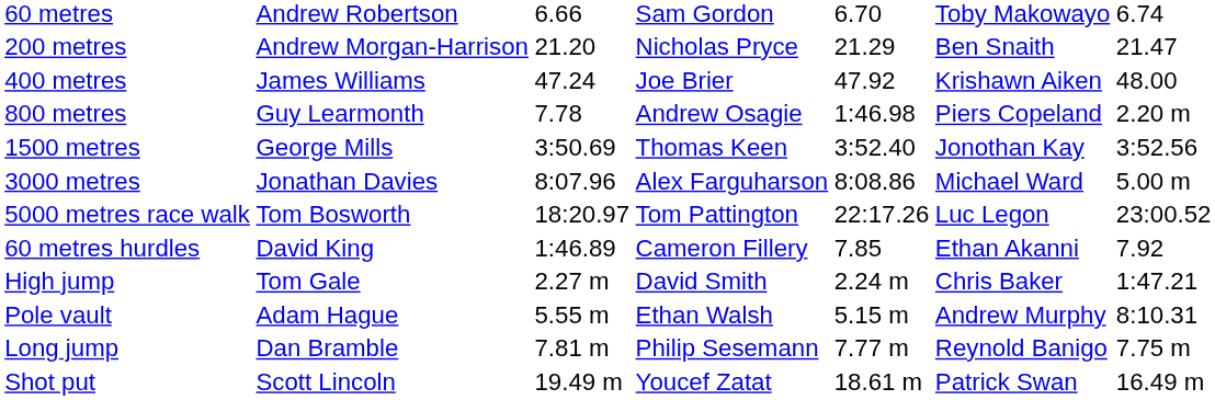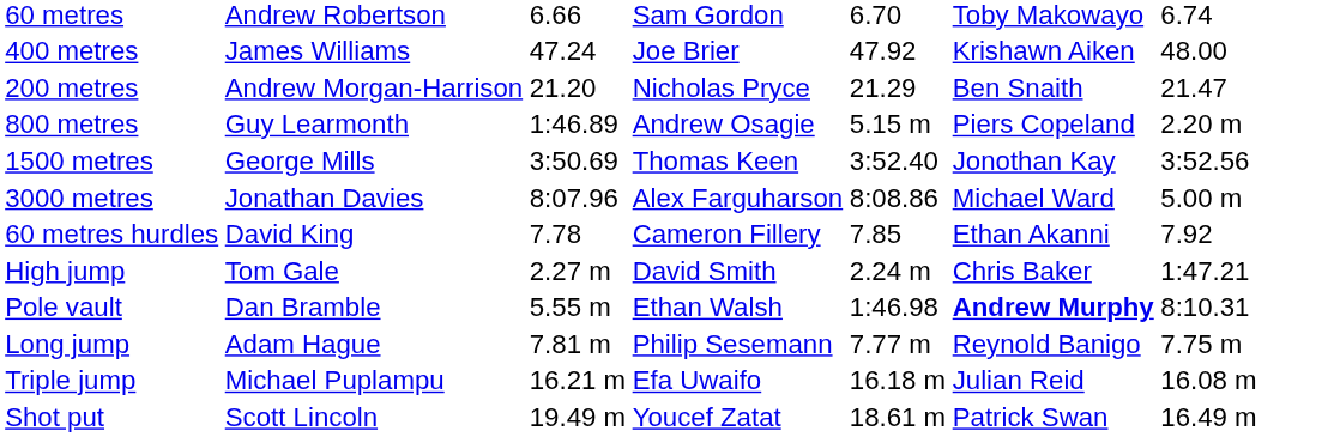 <table>
 <tr>
 <td><a href='#'>60 metres</a></td>
 <td><a href='#'>Andrew Robertson</a></td>
 <td>6.66</td>
 <td><a href='#'> Sam Gordon</a></td>
 <td>6.70</td>
 <td><a href='#'>Toby Makowayo</a></td>
 <td>6.74</td>
 </tr>
 <tr>
+<td><a href='#'>400 metres</a></td>
+<td><a href='#'>James Williams</a></td>
+<td>47.24</td>
+<td><a href='#'>Joe Brier</a></td>
+<td>47.92</td>
+<td><a href='#'>Krishawn Aiken</a></td>
+<td>48.00</td>
+</tr>
+<tr>
 <td><a href='#'>200 metres</a></td>
 <td><a href='#'>Andrew Morgan-Harrison</a></td>
 <td>21.20</td>
 <td><a href='#'>Nicholas Pryce</a></td>
 <td>21.29</td>
 <td><a href='#'>Ben Snaith</a></td>
 <td>21.47</td>
 </tr>
 <tr>
-<td><a href='#'>400 metres</a></td>
-<td><a href='#'>James Williams</a></td>
-<td>47.24</td>
-<td><a href='#'>Joe Brier</a></td>
-<td>47.92</td>
-<td><a href='#'>Krishawn Aiken</a></td>
-<td>48.00</td>
-</tr>
-<tr>
 <td><a href='#'>800 metres</a></td>
 <td><a href='#'>Guy Learmonth</a></td>
-<td>7.78</td>
+<td>1:46.89</td>
 <td><a href='#'>Andrew Osagie</a></td>
-<td>1:46.98</td>
+<td>5.15 m</td>
 <td><a href='#'>Piers Copeland</a></td>
 <td>2.20 m</td>
 </tr>
 <tr>
 <td><a href='#'>1500 metres</a></td>
 <td><a href='#'>George Mills</a></td>
 <td>3:50.69</td>
 <td><a href='#'>Thomas Keen</a></td>
 <td>3:52.40</td>
 <td><a href='#'>Jonothan Kay</a></td>
 <td>3:52.56</td>
 </tr>
 <tr>
 <td><a href='#'>3000 metres</a></td>
 <td><a href='#'>Jonathan Davies</a></td>
 <td>8:07.96</td>
 <td><a href='#'>Alex Farguharson</a></td>
 <td>8:08.86</td>
 <td><a href='#'>Michael Ward</a></td>
 <td>5.00 m</td>
 </tr>
 <tr>
-<td><a href='#'>5000 metres race walk</a></td>
-<td><a href='#'>Tom Bosworth</a></td>
-<td>18:20.97 </td>
-<td><a href='#'>Tom Pattington</a></td>
-<td>22:17.26</td>
-<td><a href='#'>Luc Legon</a></td>
-<td>23:00.52</td>
-</tr>
-<tr>
 <td><a href='#'>60 metres hurdles</a></td>
 <td><a href='#'>David King</a></td>
-<td>1:46.89</td>
+<td>7.78</td>
 <td><a href='#'>Cameron Fillery</a></td>
 <td>7.85</td>
 <td><a href='#'>Ethan Akanni</a></td>
 <td>7.92</td>
 </tr>
 <tr>
 <td><a href='#'>High jump</a></td>
 <td><a href='#'>Tom Gale</a></td>
 <td>2.27 m</td>
 <td><a href='#'>David Smith</a></td>
 <td>2.24 m</td>
 <td><a href='#'>Chris Baker</a></td>
 <td>1:47.21</td>
 </tr>
 <tr>
 <td><a href='#'>Pole vault</a></td>
-<td><a href='#'>Adam Hague</a></td>
+<td><a href='#'>Dan Bramble</a></td>
 <td>5.55 m</td>
 <td><a href='#'>Ethan Walsh</a></td>
-<td>5.15 m</td>
-<td><a href='#'>Andrew Murphy</a></td>
+<td>1:46.98</td>
+<td><strong><a href='#'>Andrew Murphy</a></strong></td>
 <td>8:10.31</td>
 </tr>
 <tr>
 <td><a href='#'>Long jump</a></td>
-<td><a href='#'>Dan Bramble</a></td>
+<td><a href='#'>Adam Hague</a></td>
 <td>7.81 m</td>
 <td><a href='#'>Philip Sesemann</a></td>
 <td>7.77 m</td>
 <td><a href='#'>Reynold Banigo</a></td>
 <td>7.75 m</td>
+</tr>
+<tr>
+<td><a href='#'>Triple jump</a></td>
+<td><a href='#'>Michael Puplampu</a></td>
+<td>16.21 m</td>
+<td><a href='#'>Efa Uwaifo</a></td>
+<td>16.18 m</td>
+<td><a href='#'>Julian Reid</a></td>
+<td>16.08 m</td>
 </tr>
 <tr>
 <td><a href='#'>Shot put</a></td>
 <td><a href='#'>Scott Lincoln</a></td>
 <td>19.49 m</td>
 <td><a href='#'>Youcef Zatat</a></td>
 <td>18.61 m</td>
 <td><a href='#'>Patrick Swan</a></td>
 <td>16.49 m</td>
 </tr>
 </table>
